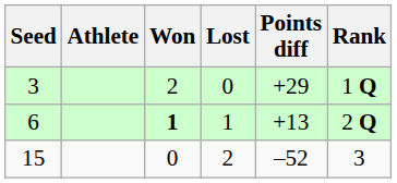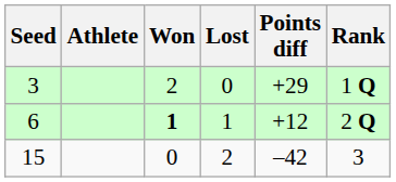 <table class="wikitable">
 <tr>
 <th>Seed</th>
 <th>Athlete</th>
 <th>Won</th>
 <th>Lost</th>
 <th>Points<br>diff</th>
 <th>Rank</th>
 </tr>
 <tr bgcolor="#ccffcc">
 <td align="center">3</td>
 <td><strong></strong></td>
 <td align="center">2</td>
 <td align="center">0</td>
 <td align="center">+29</td>
 <td align="center">1 <strong>Q</strong></td>
 </tr>
 <tr bgcolor="#ccffcc">
 <td align="center">6</td>
 <td><strong></strong></td>
 <td align="center"><strong>1</strong></td>
 <td align="center">1</td>
-<td align="center">+13</td>
+<td align="center">+12</td>
 <td align="center">2 <strong>Q</strong></td>
 </tr>
 <tr>
 <td align="center">15</td>
 <td></td>
 <td align="center">0</td>
 <td align="center">2</td>
-<td align="center">–52</td>
+<td align="center">–42</td>
 <td align="center">3 <strong></strong></td>
 </tr>
 </table>
